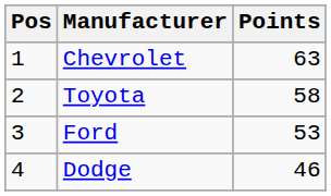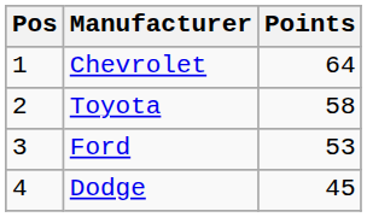 <table class="wikitable" style="font-size: 95%;">
 <tr>
 <th>Pos</th>
 <th>Manufacturer</th>
 <th>Points</th>
 </tr>
 <tr>
 <td>1</td>
 <td><a href='#'>Chevrolet</a></td>
-<td style="text-align:right;">63</td>
+<td style="text-align:right;">64</td>
 </tr>
 <tr>
 <td>2</td>
 <td><a href='#'>Toyota</a></td>
 <td style="text-align:right;">58</td>
 </tr>
 <tr>
 <td>3</td>
 <td><a href='#'>Ford</a></td>
 <td style="text-align:right;">53</td>
 </tr>
 <tr>
 <td>4</td>
 <td><a href='#'>Dodge</a></td>
-<td style="text-align:right;">46</td>
+<td style="text-align:right;">45</td>
 </tr>
 </table>
